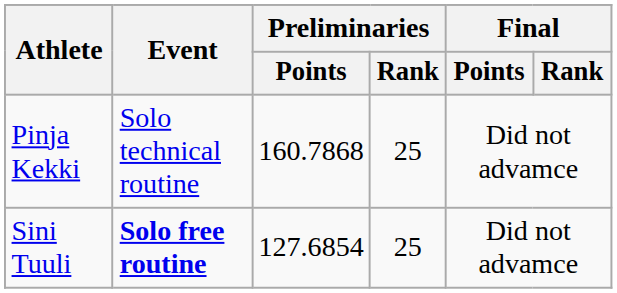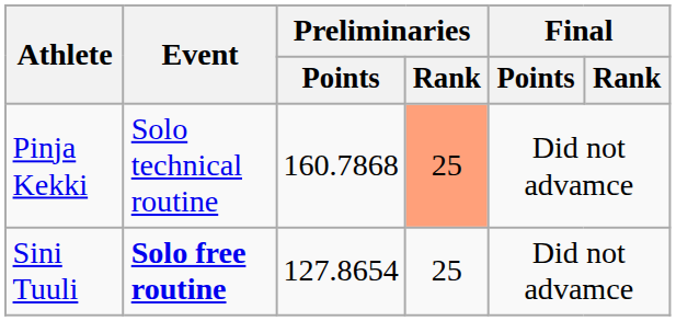 <table class="wikitable" style="text-align:center; font-size:90%; width:50%;">
 <tr>
 <th rowspan="2">Athlete</th>
 <th rowspan="2">Event</th>
 <th colspan="2">Preliminaries</th>
 <th colspan="2">Final</th>
 </tr>
 <tr style="font-size:95%">
 <th>Points</th>
 <th>Rank</th>
 <th>Points</th>
 <th>Rank</th>
 </tr>
 <tr>
 <td align=left><a href='#'>Pinja Kekki</a></td>
 <td align=left><a href='#'>Solo technical routine</a></td>
 <td>160.7868</td>
-<td>25</td>
+<td style="background: lightsalmon;">25</td>
 <td colspan=2>Did not advamce</td>
 </tr>
 <tr>
 <td align=left><a href='#'>Sini Tuuli</a></td>
 <td align=left><strong><a href='#'>Solo free routine</a></strong></td>
-<td>127.6854</td>
+<td>127.8654</td>
 <td>25</td>
 <td colspan=2 rowspan=2>Did not advamce</td>
 </tr>
 </table>
